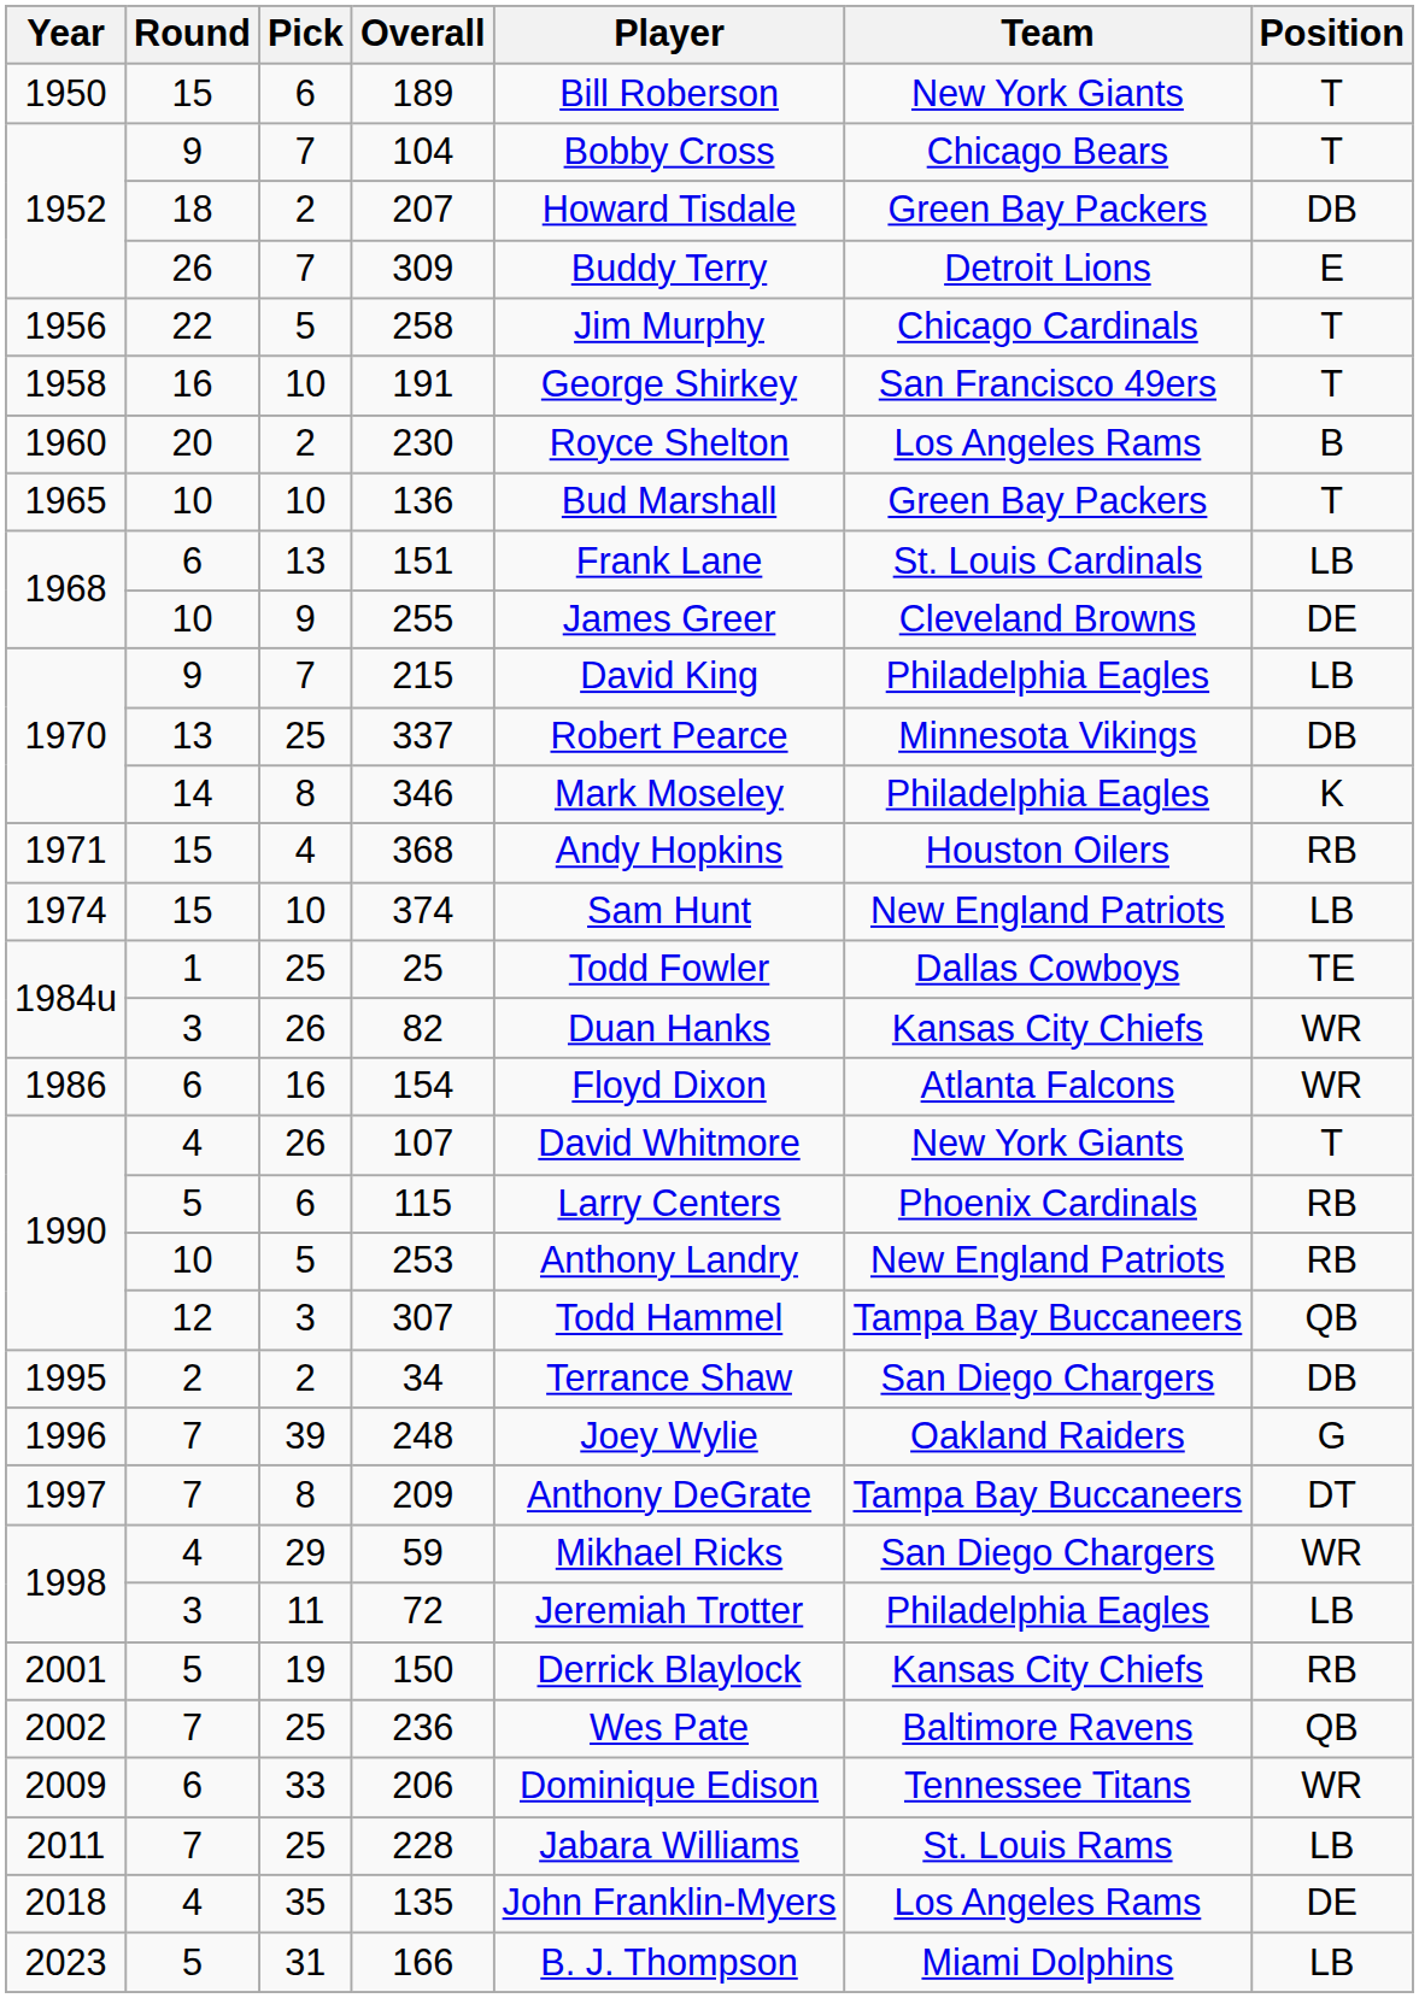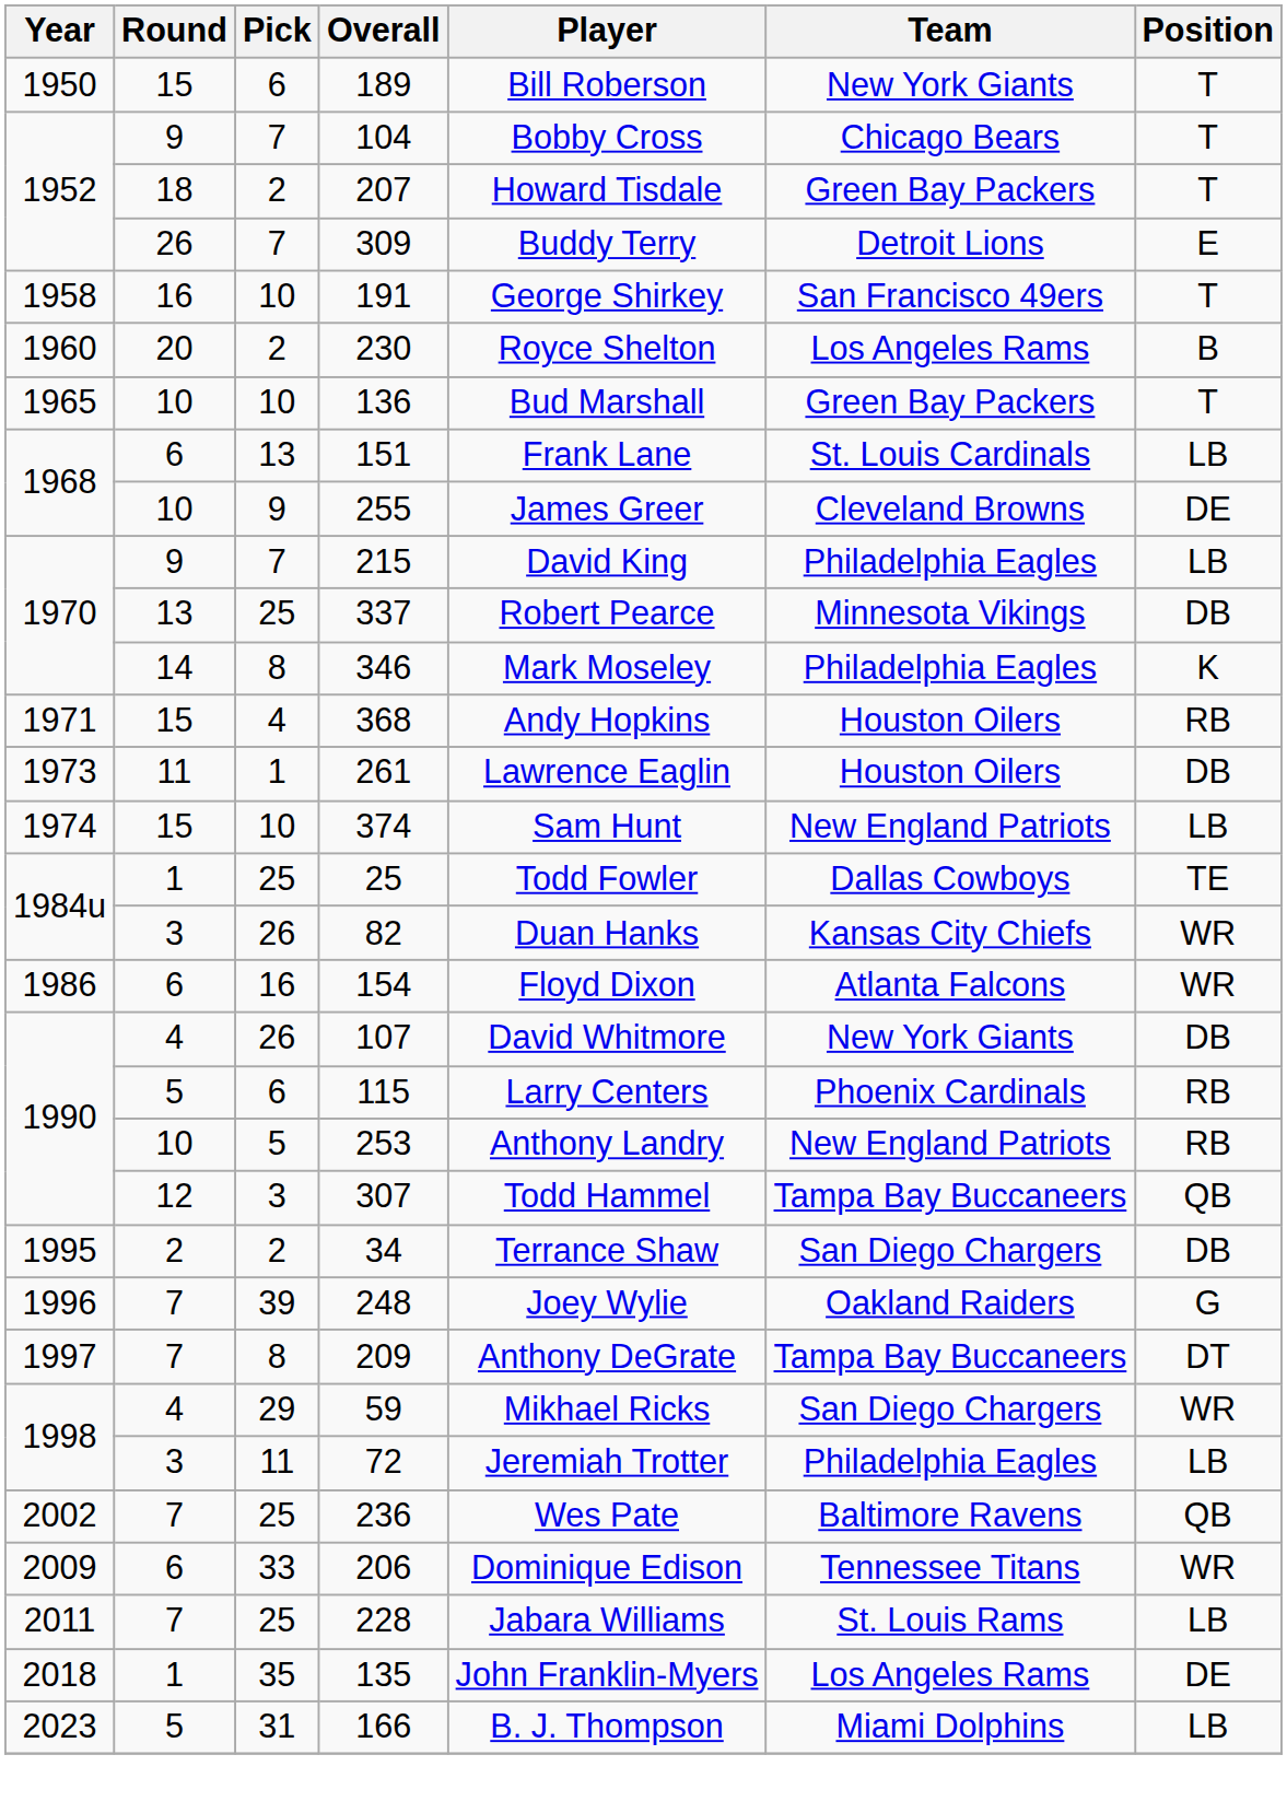 <table class="wikitable sortable" style="text-align: center;">
 <tr>
 <th>Year</th>
 <th>Round</th>
 <th>Pick</th>
 <th>Overall</th>
 <th>Player</th>
 <th>Team</th>
 <th>Position</th>
 </tr>
 <tr>
 <td>1950</td>
 <td>15</td>
 <td>6</td>
 <td>189</td>
 <td><a href='#'>Bill Roberson</a></td>
 <td><a href='#'>New York Giants</a></td>
 <td>T</td>
 </tr>
 <tr>
 <td rowspan="3">1952</td>
 <td>9</td>
 <td>7</td>
 <td>104</td>
 <td><a href='#'>Bobby Cross</a></td>
 <td><a href='#'>Chicago Bears</a></td>
 <td>T</td>
 </tr>
 <tr>
 <td>18</td>
 <td>2</td>
 <td>207</td>
 <td><a href='#'>Howard Tisdale</a></td>
 <td><a href='#'>Green Bay Packers</a></td>
-<td>DB</td>
+<td>T</td>
 </tr>
 <tr>
 <td>26</td>
 <td>7</td>
 <td>309</td>
 <td><a href='#'>Buddy Terry</a></td>
 <td><a href='#'>Detroit Lions</a></td>
 <td>E</td>
-</tr>
-<tr>
-<td>1956</td>
-<td>22</td>
-<td>5</td>
-<td>258</td>
-<td><a href='#'>Jim Murphy</a></td>
-<td><a href='#'>Chicago Cardinals</a></td>
-<td>T</td>
 </tr>
 <tr>
 <td>1958</td>
 <td>16</td>
 <td>10</td>
 <td>191</td>
 <td><a href='#'>George Shirkey</a></td>
 <td><a href='#'>San Francisco 49ers</a></td>
 <td>T</td>
 </tr>
 <tr>
 <td>1960</td>
 <td>20</td>
 <td>2</td>
 <td>230</td>
 <td><a href='#'>Royce Shelton</a></td>
 <td><a href='#'>Los Angeles Rams</a></td>
 <td>B</td>
 </tr>
 <tr>
 <td>1965</td>
 <td>10</td>
 <td>10</td>
 <td>136</td>
 <td><a href='#'>Bud Marshall</a></td>
 <td><a href='#'>Green Bay Packers</a></td>
 <td>T</td>
 </tr>
 <tr>
 <td rowspan="2">1968</td>
 <td>6</td>
 <td>13</td>
 <td>151</td>
 <td><a href='#'>Frank Lane</a></td>
 <td><a href='#'>St. Louis Cardinals</a></td>
 <td>LB</td>
 </tr>
 <tr>
 <td>10</td>
 <td>9</td>
 <td>255</td>
 <td><a href='#'>James Greer</a></td>
 <td><a href='#'>Cleveland Browns</a></td>
 <td>DE</td>
 </tr>
 <tr>
 <td rowspan="3">1970</td>
 <td>9</td>
 <td>7</td>
 <td>215</td>
 <td><a href='#'>David King</a></td>
 <td><a href='#'>Philadelphia Eagles</a></td>
 <td>LB</td>
 </tr>
 <tr>
 <td>13</td>
 <td>25</td>
 <td>337</td>
 <td><a href='#'>Robert Pearce</a></td>
 <td><a href='#'>Minnesota Vikings</a></td>
 <td>DB</td>
 </tr>
 <tr>
 <td>14</td>
 <td>8</td>
 <td>346</td>
 <td><a href='#'>Mark Moseley</a></td>
 <td><a href='#'>Philadelphia Eagles</a></td>
 <td>K</td>
 </tr>
 <tr>
 <td>1971</td>
 <td>15</td>
 <td>4</td>
 <td>368</td>
 <td><a href='#'>Andy Hopkins</a></td>
 <td><a href='#'>Houston Oilers</a></td>
 <td>RB</td>
 </tr>
 <tr>
+<td>1973</td>
+<td>11</td>
+<td>1</td>
+<td>261</td>
+<td><a href='#'>Lawrence Eaglin</a></td>
+<td><a href='#'>Houston Oilers</a></td>
+<td>DB</td>
+</tr>
+<tr>
 <td>1974</td>
 <td>15</td>
 <td>10</td>
 <td>374</td>
 <td><a href='#'>Sam Hunt</a></td>
 <td><a href='#'>New England Patriots</a></td>
 <td>LB</td>
 </tr>
 <tr>
 <td rowspan="2">1984u</td>
 <td>1</td>
 <td>25</td>
 <td>25</td>
 <td><a href='#'>Todd Fowler</a></td>
 <td><a href='#'>Dallas Cowboys</a></td>
 <td>TE</td>
 </tr>
 <tr>
 <td>3</td>
 <td>26</td>
 <td>82</td>
 <td><a href='#'>Duan Hanks</a></td>
 <td><a href='#'>Kansas City Chiefs</a></td>
 <td>WR</td>
 </tr>
 <tr>
 <td>1986</td>
 <td>6</td>
 <td>16</td>
 <td>154</td>
 <td><a href='#'>Floyd Dixon</a></td>
 <td><a href='#'>Atlanta Falcons</a></td>
 <td>WR</td>
 </tr>
 <tr>
 <td rowspan="4">1990</td>
 <td>4</td>
 <td>26</td>
 <td>107</td>
 <td><a href='#'>David Whitmore</a></td>
 <td><a href='#'>New York Giants</a></td>
-<td>T</td>
+<td>DB</td>
 </tr>
 <tr>
 <td>5</td>
 <td>6</td>
 <td>115</td>
 <td><a href='#'>Larry Centers</a></td>
 <td><a href='#'>Phoenix Cardinals</a></td>
 <td>RB</td>
 </tr>
 <tr>
 <td>10</td>
 <td>5</td>
 <td>253</td>
 <td><a href='#'>Anthony Landry</a></td>
 <td><a href='#'>New England Patriots</a></td>
 <td>RB</td>
 </tr>
 <tr>
 <td>12</td>
 <td>3</td>
 <td>307</td>
 <td><a href='#'>Todd Hammel</a></td>
 <td><a href='#'>Tampa Bay Buccaneers</a></td>
 <td>QB</td>
 </tr>
 <tr>
 <td>1995</td>
 <td>2</td>
 <td>2</td>
 <td>34</td>
 <td><a href='#'>Terrance Shaw</a></td>
 <td><a href='#'>San Diego Chargers</a></td>
 <td>DB</td>
 </tr>
 <tr>
 <td>1996</td>
 <td>7</td>
 <td>39</td>
 <td>248</td>
 <td><a href='#'>Joey Wylie</a></td>
 <td><a href='#'>Oakland Raiders</a></td>
 <td>G</td>
 </tr>
 <tr>
 <td>1997</td>
 <td>7</td>
 <td>8</td>
 <td>209</td>
 <td><a href='#'>Anthony DeGrate</a></td>
 <td><a href='#'>Tampa Bay Buccaneers</a></td>
 <td>DT</td>
 </tr>
 <tr>
 <td rowspan="2">1998</td>
 <td>4</td>
 <td>29</td>
 <td>59</td>
 <td><a href='#'>Mikhael Ricks</a></td>
 <td><a href='#'>San Diego Chargers</a></td>
 <td>WR</td>
 </tr>
 <tr>
 <td>3</td>
 <td>11</td>
 <td>72</td>
 <td><a href='#'>Jeremiah Trotter</a></td>
 <td><a href='#'>Philadelphia Eagles</a></td>
 <td>LB</td>
 </tr>
 <tr>
-<td>2001</td>
-<td>5</td>
-<td>19</td>
-<td>150</td>
-<td><a href='#'>Derrick Blaylock</a></td>
-<td><a href='#'>Kansas City Chiefs</a></td>
-<td>RB</td>
-</tr>
-<tr>
 <td>2002</td>
 <td>7</td>
 <td>25</td>
 <td>236</td>
 <td><a href='#'>Wes Pate</a></td>
 <td><a href='#'>Baltimore Ravens</a></td>
 <td>QB</td>
 </tr>
 <tr>
 <td>2009</td>
 <td>6</td>
 <td>33</td>
 <td>206</td>
 <td><a href='#'>Dominique Edison</a></td>
 <td><a href='#'>Tennessee Titans</a></td>
 <td>WR</td>
 </tr>
 <tr>
 <td>2011</td>
 <td>7</td>
 <td>25</td>
 <td>228</td>
 <td><a href='#'>Jabara Williams</a></td>
 <td><a href='#'>St. Louis Rams</a></td>
 <td>LB</td>
 </tr>
 <tr>
 <td>2018</td>
-<td>4</td>
+<td>1</td>
 <td>35</td>
 <td>135</td>
 <td><a href='#'>John Franklin-Myers</a></td>
 <td><a href='#'>Los Angeles Rams</a></td>
 <td>DE</td>
 </tr>
 <tr>
 <td>2023</td>
 <td>5</td>
 <td>31</td>
 <td>166</td>
 <td><a href='#'>B. J. Thompson</a></td>
 <td><a href='#'>Miami Dolphins</a></td>
 <td>LB</td>
 </tr>
 <tr>
 </tr>
 </table>
